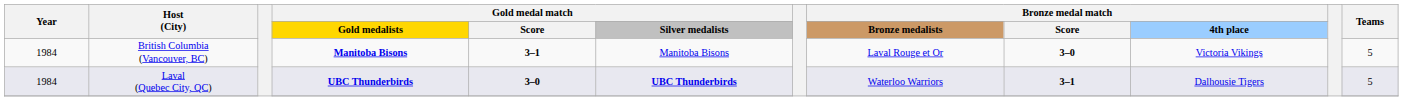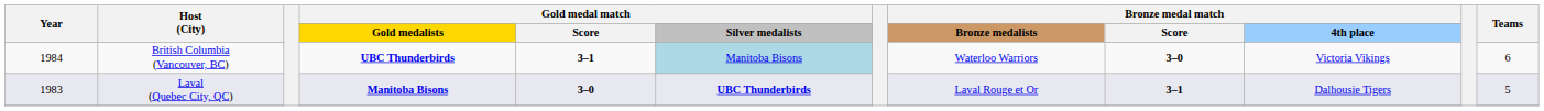 <table class="wikitable" style="font-size:90%; width:99%; text-align:center;">
 <tr>
 <th rowspan="2" style="width:6%;">Year</th>
 <th rowspan="2" style="width:12%;">Host<br>(City)</th>
 <th width=1% rowspan=44 bgcolor=ffffff></th>
 <th colspan="3">Gold medal match</th>
 <th width=1% rowspan=44 bgcolor=ffffff></th>
 <th colspan="3">Bronze medal match</th>
 <th width=1% rowspan=44 bgcolor=ffffff></th>
 <th rowspan="2" style="width:4%;">Teams</th>
 </tr>
 <tr style="background:#efefef;">
 <th style="width:14%; background:gold;">Gold medalists</th>
 <th width=9%>Score</th>
 <th style="width:14%; background:silver;">Silver medalists</th>
 <th style="width:14%; background:#cc9966;">Bronze medalists</th>
 <th width=9%>Score</th>
 <th style="width:14%; background:#9acdff;">4th place</th>
 </tr>
 <tr>
 <td>1984</td>
 <td><a href='#'>British Columbia</a><br>(<a href='#'>Vancouver, BC</a>)</td>
-<td><strong><a href='#'>Manitoba Bisons</a></strong></td>
+<td><strong><a href='#'>UBC Thunderbirds</a></strong></td>
 <td><strong>3–1</strong></td>
-<td><a href='#'>Manitoba Bisons</a></td>
-<td><a href='#'>Laval Rouge et Or</a></td>
+<td style="background: lightblue;"><a href='#'>Manitoba Bisons</a></td>
+<td><a href='#'>Waterloo Warriors</a></td>
 <td><strong>3–0</strong></td>
 <td><a href='#'>Victoria Vikings</a></td>
-<td>5</td>
+<td>6</td>
 </tr>
 <tr bgcolor=#E8E8F0>
-<td>1984</td>
+<td>1983</td>
 <td><a href='#'>Laval</a><br>(<a href='#'>Quebec City, QC</a>)</td>
-<td><strong><a href='#'>UBC Thunderbirds</a></strong></td>
+<td><strong><a href='#'>Manitoba Bisons</a></strong></td>
 <td><strong>3–0</strong></td>
 <td><strong><a href='#'>UBC Thunderbirds</a></strong></td>
-<td><a href='#'>Waterloo Warriors</a></td>
+<td><a href='#'>Laval Rouge et Or</a></td>
 <td><strong>3–1</strong></td>
 <td><a href='#'>Dalhousie Tigers</a></td>
 <td>5</td>
 </tr>
 <tr>
 </tr>
 </table>
